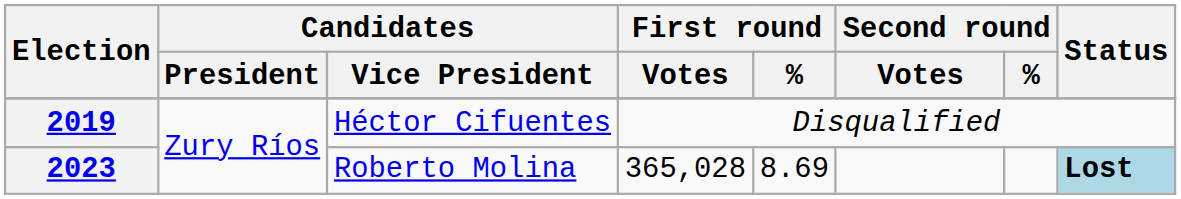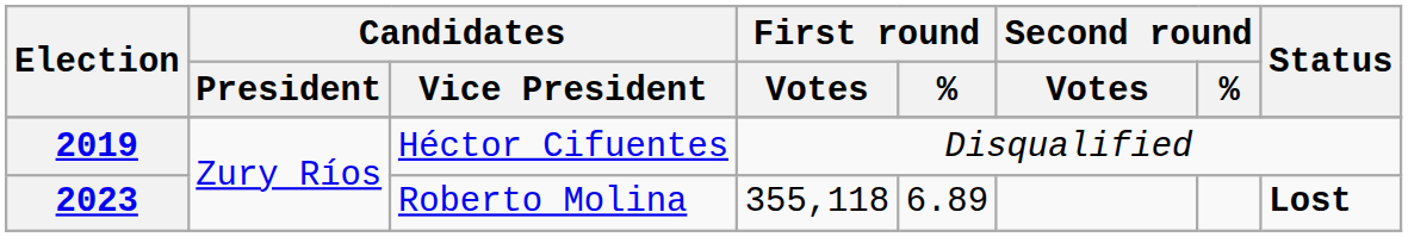 <table class="wikitable" text-align:center;">
 <tr>
 <th rowspan=2>Election</th>
 <th colspan=2>Candidates</th>
 <th colspan=2>First round</th>
 <th colspan=2>Second round</th>
 <th rowspan=2>Status</th>
 </tr>
 <tr>
 <th>President</th>
 <th>Vice President</th>
 <th>Votes</th>
 <th>%</th>
 <th>Votes</th>
 <th>%</th>
 </tr>
 <tr>
 </tr>
 <tr>
 <th><a href='#'>2019</a></th>
 <td rowspan=2><a href='#'>Zury Ríos</a></td>
 <td><a href='#'>Héctor Cifuentes</a></td>
 <td colspan=5 align=center><em>Disqualified</em></td>
 </tr>
 <tr>
 <th><a href='#'>2023</a></th>
 <td><a href='#'>Roberto Molina</a></td>
-<td>365,028</td>
-<td>8.69</td>
+<td>355,118</td>
+<td>6.89</td>
 <td></td>
 <td></td>
-<td style="background: lightblue;"><strong>Lost</strong> </td>
+<td><strong>Lost</strong> </td>
 </tr>
 </table>
